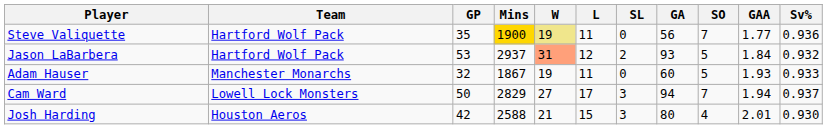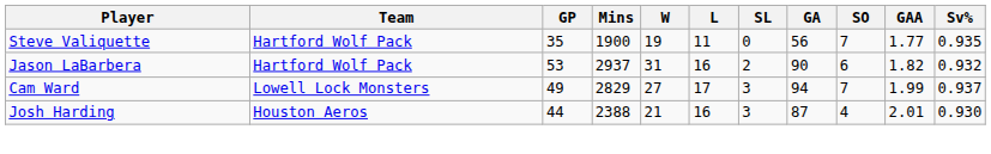 <table class="wikitable">
 <tr>
 <th bgcolor="#DDDDFF" width="25%">Player</th>
 <th bgcolor="#DDDDFF" width="30%">Team</th>
 <th bgcolor="#DDDDFF" width="5%">GP</th>
 <th bgcolor="#DDDDFF" width="5%">Mins</th>
 <th bgcolor="#DDDDFF" width="5%">W</th>
 <th bgcolor="#DDDDFF" width="5%">L</th>
 <th bgcolor="#DDDDFF" width="5%">SL</th>
 <th bgcolor="#DDDDFF" width="5%">GA</th>
 <th bgcolor="#DDDDFF" width="5%">SO</th>
 <th bgcolor="#DDDDFF" width="5%">GAA</th>
 <th bgcolor="#DDDDFF" width="5%">Sv%</th>
 </tr>
 <tr>
 <td><a href='#'>Steve Valiquette</a></td>
 <td><a href='#'>Hartford Wolf Pack</a></td>
 <td>35</td>
-<td style="background: gold;">1900</td>
-<td style="background: khaki;">19</td>
+<td>1900</td>
+<td>19</td>
 <td>11</td>
 <td>0</td>
 <td>56</td>
 <td>7</td>
 <td>1.77</td>
-<td>0.936</td>
+<td>0.935</td>
 </tr>
 <tr>
 <td><a href='#'>Jason LaBarbera</a></td>
 <td><a href='#'>Hartford Wolf Pack</a></td>
 <td>53</td>
 <td>2937</td>
-<td style="background: lightsalmon;">31</td>
-<td>12</td>
+<td>31</td>
+<td>16</td>
 <td>2</td>
-<td>93</td>
-<td>5</td>
-<td>1.84</td>
+<td>90</td>
+<td>6</td>
+<td>1.82</td>
 <td>0.932</td>
-</tr>
-<tr>
-<td><a href='#'>Adam Hauser</a></td>
-<td><a href='#'>Manchester Monarchs</a></td>
-<td>32</td>
-<td>1867</td>
-<td>19</td>
-<td>11</td>
-<td>0</td>
-<td>60</td>
-<td>5</td>
-<td>1.93</td>
-<td>0.933</td>
 </tr>
 <tr>
 <td><a href='#'>Cam Ward</a></td>
 <td><a href='#'>Lowell Lock Monsters</a></td>
-<td>50</td>
+<td>49</td>
 <td>2829</td>
 <td>27</td>
 <td>17</td>
 <td>3</td>
 <td>94</td>
 <td>7</td>
-<td>1.94</td>
+<td>1.99</td>
 <td>0.937</td>
 </tr>
 <tr>
 <td><a href='#'>Josh Harding</a></td>
 <td><a href='#'>Houston Aeros</a></td>
-<td>42</td>
-<td>2588</td>
+<td>44</td>
+<td>2388</td>
 <td>21</td>
-<td>15</td>
+<td>16</td>
 <td>3</td>
-<td>80</td>
+<td>87</td>
 <td>4</td>
 <td>2.01</td>
 <td>0.930</td>
 </tr>
 </table>
